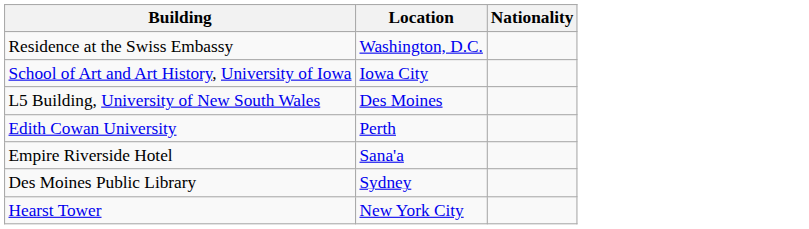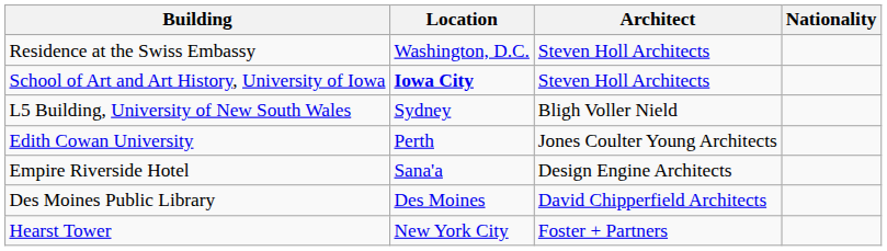 <table class="wikitable">
 <tr>
 <th>Building</th>
 <th>Location</th>
+<th>Architect</th>
 <th>Nationality</th>
 </tr>
 <tr>
 <td>Residence at the Swiss Embassy</td>
 <td><a href='#'>Washington, D.C.</a><br></td>
+<td><a href='#'>Steven Holl Architects</a></td>
 <td></td>
 </tr>
 <tr>
 <td><a href='#'>School of Art and Art History</a>, <a href='#'>University of Iowa</a></td>
-<td><a href='#'>Iowa City</a><br> </td>
+<td><strong><a href='#'>Iowa City</a><br> </strong></td>
+<td><a href='#'>Steven Holl Architects</a></td>
 <td></td>
 </tr>
 <tr>
 <td>L5 Building, <a href='#'>University of New South Wales</a></td>
-<td><a href='#'>Des Moines</a><br></td>
+<td><a href='#'>Sydney</a><br></td>
+<td>Bligh Voller Nield</td>
 <td></td>
 </tr>
 <tr>
 <td><a href='#'>Edith Cowan University</a></td>
 <td><a href='#'>Perth</a><br></td>
+<td>Jones Coulter Young Architects</td>
 <td></td>
 </tr>
 <tr>
 <td>Empire Riverside Hotel</td>
 <td><a href='#'>Sana'a</a><br></td>
+<td>Design Engine Architects</td>
 <td></td>
 </tr>
 <tr>
 <td>Des Moines Public Library</td>
-<td><a href='#'>Sydney</a><br></td>
+<td><a href='#'>Des Moines</a><br></td>
+<td><a href='#'>David Chipperfield Architects</a></td>
 <td></td>
 </tr>
 <tr>
 <td><a href='#'>Hearst Tower</a></td>
 <td><a href='#'>New York City</a><br></td>
+<td><a href='#'>Foster + Partners</a></td>
 <td></td>
 </tr>
 </table>
